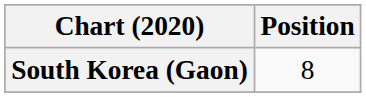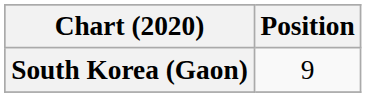 <table class="wikitable plainrowheaders" style="text-align:center">
 <tr>
 <th scope="col">Chart (2020)</th>
 <th scope="col">Position</th>
 </tr>
 <tr>
 <th scope="row">South Korea (Gaon)</th>
-<td>8</td>
+<td>9</td>
 </tr>
 </table>
